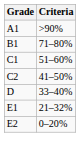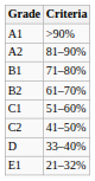 <table class="wikitable">
 <tr>
 <th>Grade</th>
 <th>Criteria</th>
 </tr>
 <tr>
 <td>A1</td>
 <td>>90%</td>
 </tr>
 <tr>
+<td>A2</td>
+<td>81–90%</td>
+</tr>
+<tr>
 <td>B1</td>
 <td>71–80%</td>
+</tr>
+<tr>
+<td>B2</td>
+<td>61–70%</td>
 </tr>
 <tr>
 <td>C1</td>
 <td>51–60%</td>
 </tr>
 <tr>
 <td>C2</td>
 <td>41–50%</td>
 </tr>
 <tr>
 <td>D</td>
 <td>33–40%</td>
 </tr>
 <tr>
 <td>E1</td>
 <td>21–32%</td>
 </tr>
-<tr>
-<td>E2</td>
-<td>0–20%</td>
-</tr>
 </table>
